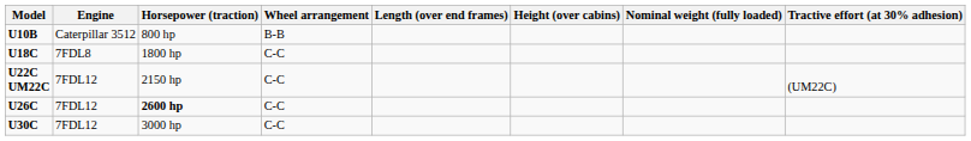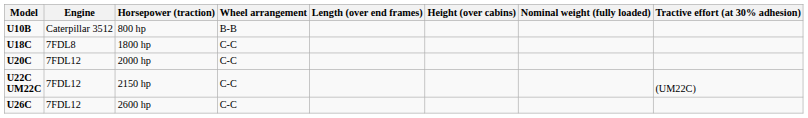 <table class="wikitable">
 <tr>
 <th>Model</th>
 <th>Engine</th>
 <th>Horsepower (traction)</th>
 <th>Wheel arrangement</th>
 <th>Length (over end frames)</th>
 <th>Height (over cabins)</th>
 <th>Nominal weight (fully loaded)</th>
 <th>Tractive effort (at 30% adhesion)</th>
 </tr>
 <tr>
 <td><strong>U10B</strong></td>
 <td>Caterpillar 3512</td>
 <td>800 hp</td>
 <td>B-B</td>
 <td></td>
 <td></td>
 <td></td>
 <td></td>
 </tr>
 <tr>
 <td><strong>U18C</strong></td>
 <td>7FDL8</td>
 <td>1800 hp</td>
 <td>C-C</td>
 <td></td>
 <td></td>
 <td></td>
 <td></td>
 </tr>
 <tr>
+<td><strong>U20C</strong></td>
+<td>7FDL12</td>
+<td>2000 hp</td>
+<td>C-C</td>
+<td></td>
+<td></td>
+<td></td>
+<td></td>
+</tr>
+<tr>
 <td><strong>U22C</strong><br><strong>UM22C</strong></td>
 <td>7FDL12</td>
 <td>2150 hp</td>
 <td>C-C</td>
 <td></td>
 <td></td>
 <td></td>
 <td><br> (UM22C)</td>
 </tr>
 <tr>
 <td><strong>U26C</strong></td>
 <td>7FDL12</td>
-<td><strong>2600 hp</strong></td>
-<td>C-C</td>
-<td></td>
-<td></td>
-<td></td>
-<td></td>
-</tr>
-<tr>
-<td><strong>U30C</strong></td>
-<td>7FDL12</td>
-<td>3000 hp</td>
+<td>2600 hp</td>
 <td>C-C</td>
 <td></td>
 <td></td>
 <td></td>
 <td></td>
 </tr>
 </table>
